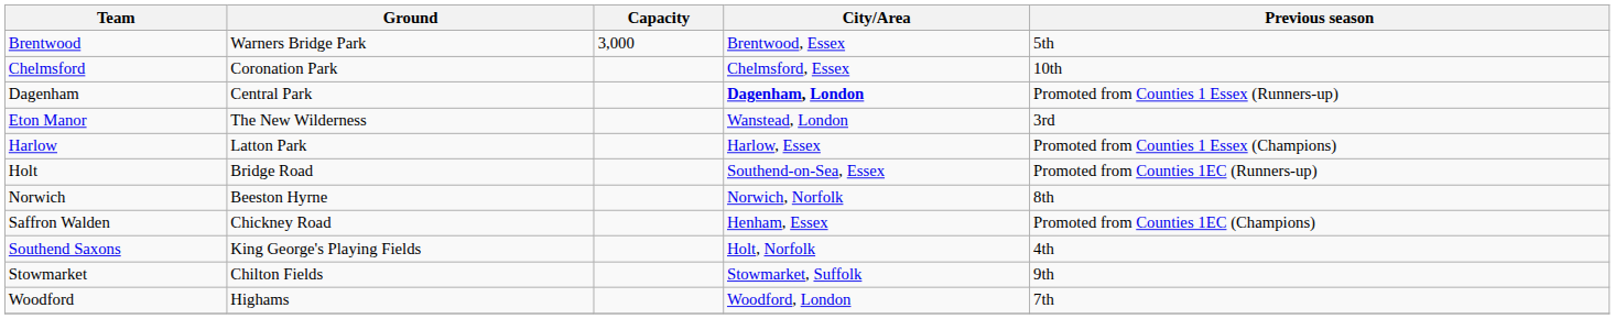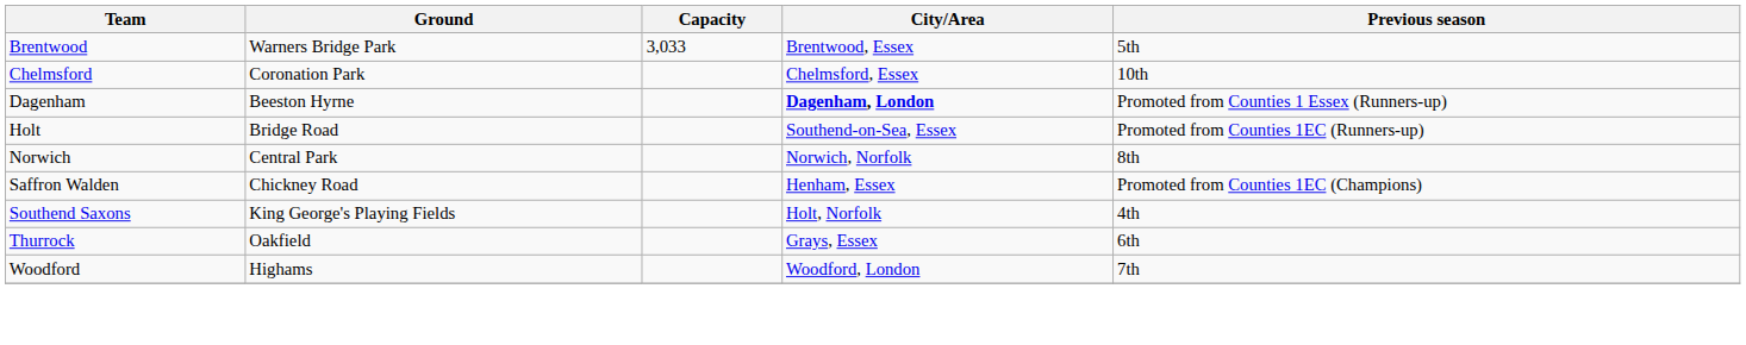 <table class="wikitable sortable" width=100%>
 <tr>
 <th>Team</th>
 <th>Ground</th>
 <th>Capacity</th>
 <th>City/Area</th>
 <th>Previous season</th>
 </tr>
 <tr>
 <td><a href='#'>Brentwood</a></td>
 <td>Warners Bridge Park</td>
-<td>3,000</td>
+<td>3,033</td>
 <td><a href='#'>Brentwood</a>, <a href='#'>Essex</a></td>
 <td>5th</td>
 </tr>
 <tr>
 <td><a href='#'>Chelmsford</a></td>
 <td>Coronation Park</td>
 <td></td>
 <td><a href='#'>Chelmsford</a>, <a href='#'>Essex</a></td>
 <td>10th</td>
 </tr>
 <tr>
 <td>Dagenham</td>
-<td>Central Park</td>
+<td>Beeston Hyrne</td>
 <td></td>
 <td><strong><a href='#'>Dagenham</a>, <a href='#'>London</a></strong></td>
 <td>Promoted from <a href='#'>Counties 1 Essex</a> (Runners-up)</td>
-</tr>
-<tr>
-<td><a href='#'>Eton Manor</a></td>
-<td>The New Wilderness</td>
-<td></td>
-<td><a href='#'>Wanstead</a>, <a href='#'>London</a></td>
-<td>3rd</td>
-</tr>
-<tr>
-<td><a href='#'>Harlow</a></td>
-<td>Latton Park</td>
-<td></td>
-<td><a href='#'>Harlow</a>, <a href='#'>Essex</a></td>
-<td>Promoted from <a href='#'>Counties 1 Essex</a> (Champions)</td>
 </tr>
 <tr>
 <td>Holt</td>
 <td>Bridge Road</td>
 <td></td>
 <td><a href='#'>Southend-on-Sea</a>, <a href='#'>Essex</a></td>
 <td>Promoted from <a href='#'>Counties 1EC</a> (Runners-up)</td>
 </tr>
 <tr>
 <td>Norwich</td>
-<td>Beeston Hyrne</td>
+<td>Central Park</td>
 <td></td>
 <td><a href='#'>Norwich</a>, <a href='#'>Norfolk</a></td>
 <td>8th</td>
 </tr>
 <tr>
 <td>Saffron Walden</td>
 <td>Chickney Road</td>
 <td></td>
 <td><a href='#'>Henham</a>, <a href='#'>Essex</a></td>
 <td>Promoted from <a href='#'>Counties 1EC</a> (Champions)</td>
 </tr>
 <tr>
 <td><a href='#'>Southend Saxons</a></td>
 <td>King George's Playing Fields</td>
 <td></td>
 <td><a href='#'>Holt</a>, <a href='#'>Norfolk</a></td>
 <td>4th</td>
 </tr>
 <tr>
-<td>Stowmarket</td>
-<td>Chilton Fields</td>
+<td><a href='#'>Thurrock</a></td>
+<td>Oakfield</td>
 <td></td>
-<td><a href='#'>Stowmarket</a>, <a href='#'>Suffolk</a></td>
-<td>9th</td>
+<td><a href='#'>Grays</a>, <a href='#'>Essex</a></td>
+<td>6th</td>
 </tr>
 <tr>
 <td>Woodford</td>
 <td>Highams</td>
 <td></td>
 <td><a href='#'>Woodford</a>, <a href='#'>London</a></td>
 <td>7th</td>
 </tr>
 <tr>
 </tr>
 </table>
